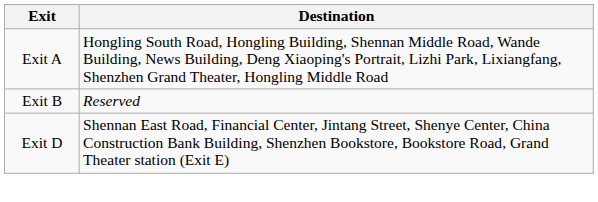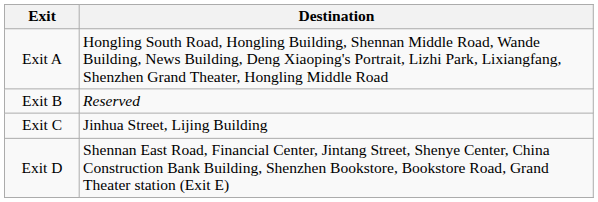 <table class="wikitable">
 <tr>
 <th style="width:70px">Exit</th>
 <th>Destination</th>
 </tr>
 <tr>
 <td align="center">Exit A</td>
 <td>Hongling South Road, Hongling Building, Shennan Middle Road, Wande Building, News Building, Deng Xiaoping's Portrait, Lizhi Park, Lixiangfang, Shenzhen Grand Theater, Hongling Middle Road</td>
 </tr>
 <tr>
 <td align="center">Exit B</td>
 <td><em>Reserved</em></td>
 </tr>
 <tr>
+<td align="center">Exit C</td>
+<td>Jinhua Street, Lijing Building</td>
+</tr>
+<tr>
 <td align="center">Exit D</td>
 <td>Shennan East Road, Financial Center, Jintang Street, Shenye Center, China Construction Bank Building, Shenzhen Bookstore, Bookstore Road, Grand Theater station (Exit E)</td>
 </tr>
 </table>
